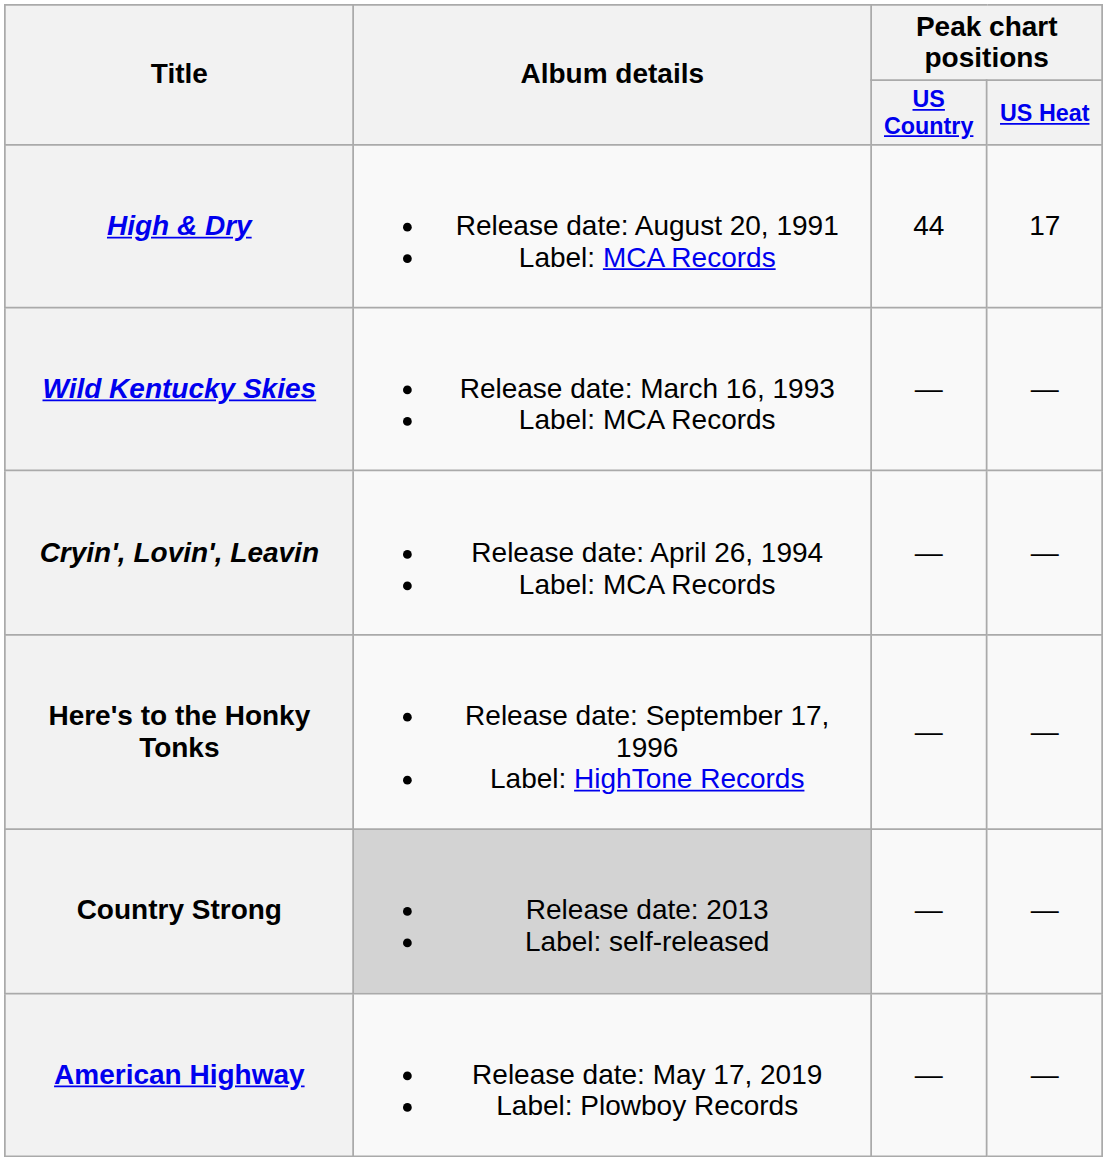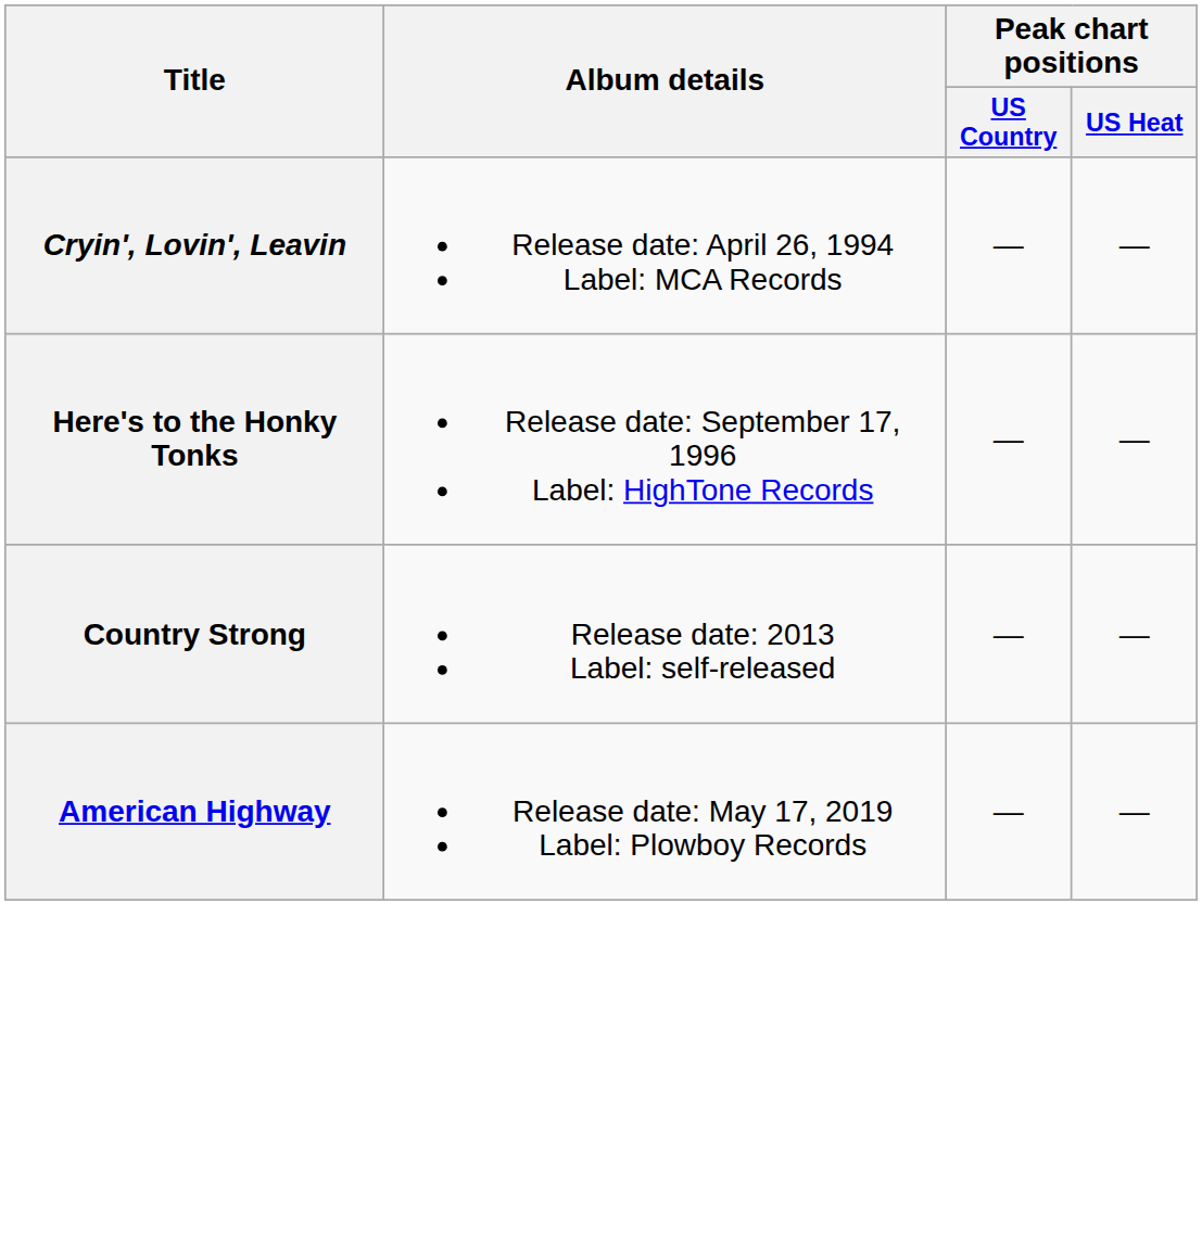 <table class="wikitable plainrowheaders" style="text-align:center;">
 <tr>
 <th rowspan="2" style="width:12em;">Title</th>
 <th rowspan="2" style="width:18em;">Album details</th>
 <th colspan="2">Peak chart positions</th>
 </tr>
 <tr style="font-size:smaller;">
 <th width="60"><a href='#'>US Country</a></th>
 <th width="60"><a href='#'>US Heat</a></th>
-</tr>
-<tr>
-<th scope="row"><em><a href='#'>High & Dry</a></em></th>
-<td><br><ul><li>Release date: August 20, 1991</li><li>Label: <a href='#'>MCA Records</a></li></ul></td>
-<td>44</td>
-<td>17</td>
-</tr>
-<tr>
-<th scope="row"><em><a href='#'>Wild Kentucky Skies</a></em></th>
-<td><br><ul><li>Release date: March 16, 1993</li><li>Label: MCA Records</li></ul></td>
-<td>—</td>
-<td>—</td>
 </tr>
 <tr>
 <th scope="row"><em>Cryin', Lovin', Leavin<strong></th>
 <td><br><ul><li>Release date: April 26, 1994</li><li>Label: MCA Records</li></ul></td>
 <td>—</td>
 <td>—</td>
 </tr>
 <tr>
 <th scope="row"></em>Here's to the Honky Tonks<em></th>
 <td><br><ul><li>Release date: September 17, 1996</li><li>Label: <a href='#'>HighTone Records</a></li></ul></td>
 <td>—</td>
 <td>—</td>
 </tr>
 <tr>
 <th scope="row"></em>Country Strong<em></th>
-<td style="background: lightgrey;"><br><ul><li>Release date: 2013</li><li>Label: self-released</li></ul></td>
+<td><br><ul><li>Release date: 2013</li><li>Label: self-released</li></ul></td>
 <td>—</td>
 <td>—</td>
 </tr>
 <tr>
 <th scope="row"></em><a href='#'>American Highway</a><em></th>
 <td><br><ul><li>Release date: May 17, 2019</li><li>Label: Plowboy Records</li></ul></td>
 <td>—</td>
 <td>—</td>
 </tr>
 </table>
